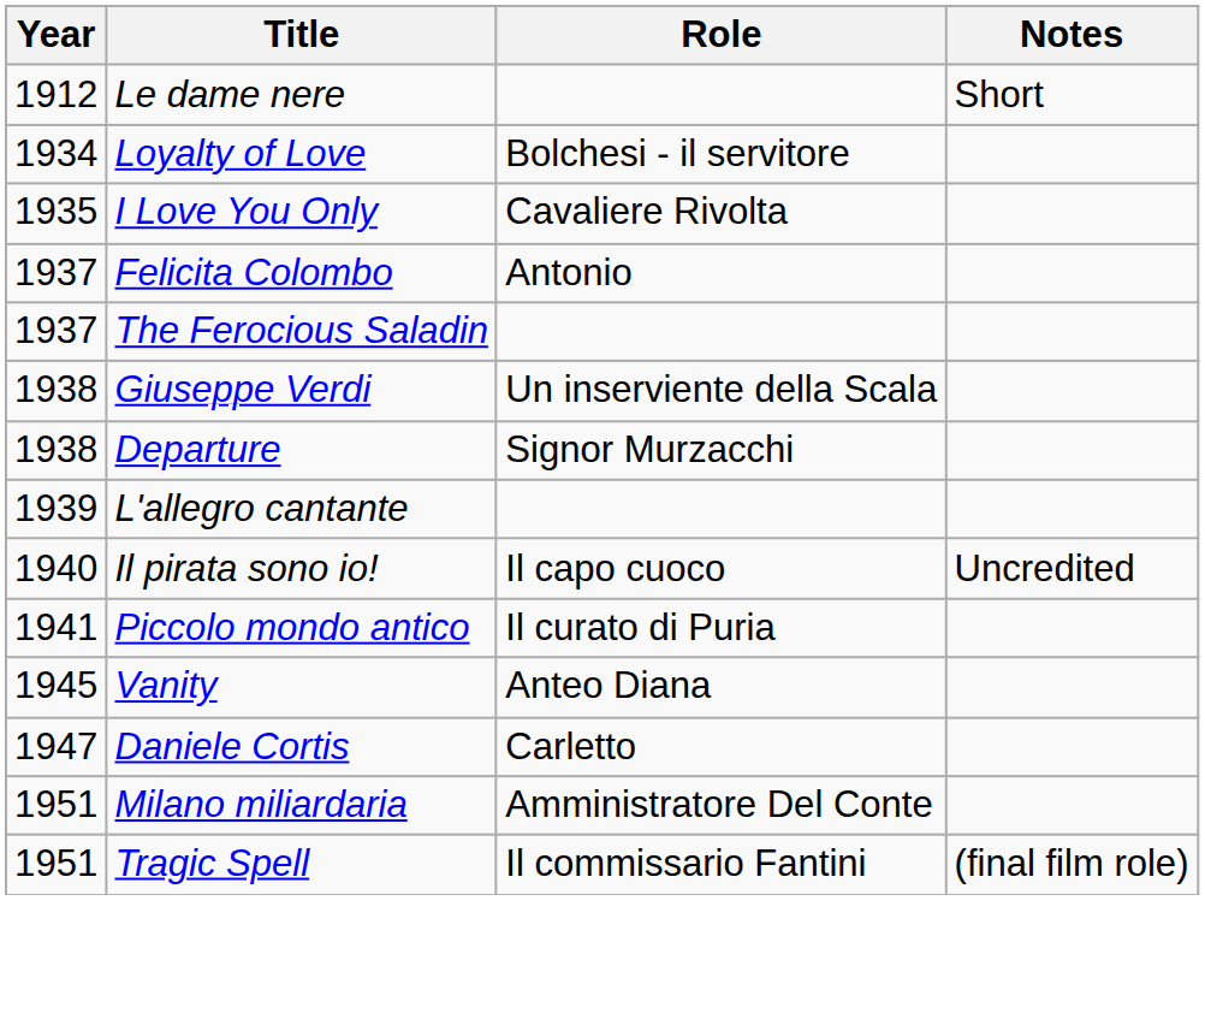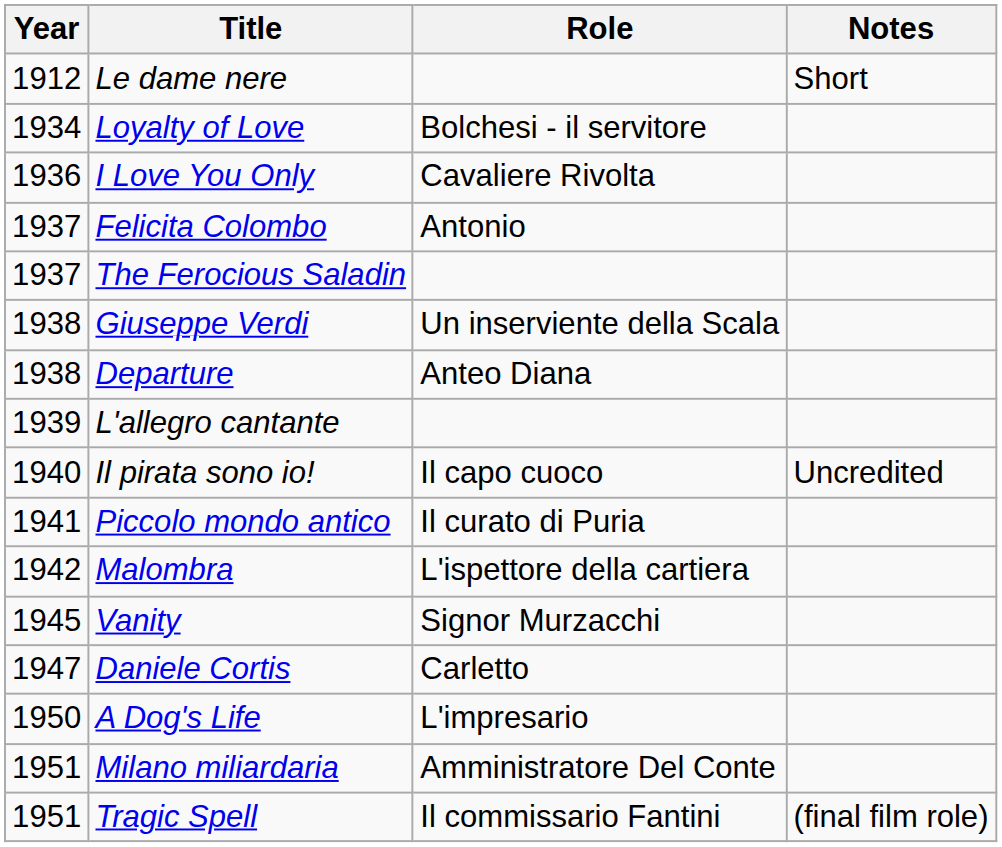 <table class="wikitable">
 <tr>
 <th>Year</th>
 <th>Title</th>
 <th>Role</th>
 <th>Notes</th>
 </tr>
 <tr>
 <td>1912</td>
 <td><em>Le dame nere</em></td>
 <td></td>
 <td>Short</td>
 </tr>
 <tr>
 <td>1934</td>
 <td><em><a href='#'>Loyalty of Love</a></em></td>
 <td>Bolchesi - il servitore</td>
 <td></td>
 </tr>
 <tr>
-<td>1935</td>
+<td>1936</td>
 <td><em><a href='#'>I Love You Only</a></em></td>
 <td>Cavaliere Rivolta</td>
 <td></td>
 </tr>
 <tr>
 <td>1937</td>
 <td><em><a href='#'>Felicita Colombo</a></em></td>
 <td>Antonio</td>
 <td></td>
 </tr>
 <tr>
 <td>1937</td>
 <td><em><a href='#'>The Ferocious Saladin</a></em></td>
 <td></td>
 <td></td>
 </tr>
 <tr>
 <td>1938</td>
 <td><em><a href='#'>Giuseppe Verdi</a></em></td>
 <td>Un inserviente della Scala</td>
 <td></td>
 </tr>
 <tr>
 <td>1938</td>
 <td><em><a href='#'>Departure</a></em></td>
-<td>Signor Murzacchi</td>
+<td>Anteo Diana</td>
 <td></td>
 </tr>
 <tr>
 <td>1939</td>
 <td><em>L'allegro cantante</em></td>
 <td></td>
 <td></td>
 </tr>
 <tr>
 <td>1940</td>
 <td><em>Il pirata sono io!</em></td>
 <td>Il capo cuoco</td>
 <td>Uncredited</td>
 </tr>
 <tr>
 <td>1941</td>
 <td><em><a href='#'>Piccolo mondo antico</a></em></td>
 <td>Il curato di Puria</td>
 <td></td>
 </tr>
 <tr>
+<td>1942</td>
+<td><em><a href='#'>Malombra</a></em></td>
+<td>L'ispettore della cartiera</td>
+<td></td>
+</tr>
+<tr>
 <td>1945</td>
 <td><em><a href='#'>Vanity</a></em></td>
-<td>Anteo Diana</td>
+<td>Signor Murzacchi</td>
 <td></td>
 </tr>
 <tr>
 <td>1947</td>
 <td><em><a href='#'>Daniele Cortis</a></em></td>
 <td>Carletto</td>
+<td></td>
+</tr>
+<tr>
+<td>1950</td>
+<td><em><a href='#'>A Dog's Life</a></em></td>
+<td>L'impresario</td>
 <td></td>
 </tr>
 <tr>
 <td>1951</td>
 <td><em><a href='#'>Milano miliardaria</a></em></td>
 <td>Amministratore Del Conte</td>
 <td></td>
 </tr>
 <tr>
 <td>1951</td>
 <td><em><a href='#'>Tragic Spell</a></em></td>
 <td>Il commissario Fantini</td>
 <td>(final film role)</td>
 </tr>
 </table>
